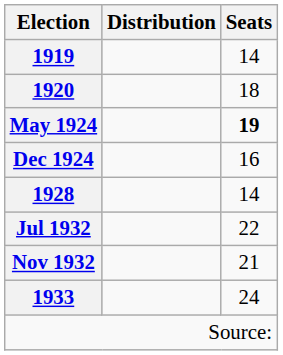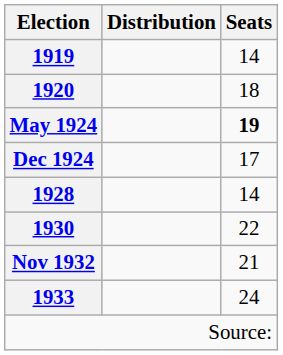 <table class=wikitable style="font-size:90%; text-align:center">
 <tr>
 <th>Election</th>
 <th>Distribution</th>
 <th>Seats</th>
 </tr>
 <tr>
 <th><a href='#'>1919</a></th>
 <td align=left>                </td>
 <td>14</td>
 </tr>
 <tr>
 <th><a href='#'>1920</a></th>
 <td align=left>              </td>
 <td>18</td>
 </tr>
 <tr>
 <th><a href='#'>May 1924</a></th>
 <td align=left>                  </td>
 <td><strong>19</strong></td>
 </tr>
 <tr>
 <th><a href='#'>Dec 1924</a></th>
 <td align=left>                </td>
-<td>16</td>
+<td>17</td>
 </tr>
 <tr>
 <th><a href='#'>1928</a></th>
 <td align=left>             </td>
 <td>14</td>
 </tr>
 <tr>
-<th><a href='#'>Jul 1932</a></th>
+<th><a href='#'>1930</a></th>
 <td align=left>                     </td>
 <td>22</td>
 </tr>
 <tr>
 <th><a href='#'>Nov 1932</a></th>
 <td align=left>                  </td>
 <td>21</td>
 </tr>
 <tr>
 <th><a href='#'>1933</a></th>
 <td align=left>                       </td>
 <td>24</td>
 </tr>
 <tr>
 <td colspan=3 align=right>Source: </td>
 </tr>
 </table>
